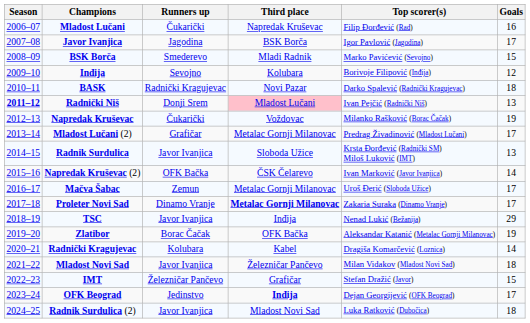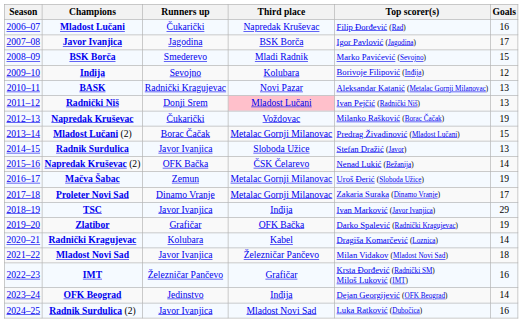 <table class="wikitable sortable" style="text-align:center">
 <tr>
 <th>Season</th>
 <th>Champions</th>
 <th>Runners up</th>
 <th>Third place</th>
 <th>Top scorer(s)</th>
 <th>Goals</th>
 </tr>
 <tr style="background:#f5faff">
 <td><a href='#'>2006–07</a></td>
 <td><strong><a href='#'>Mladost Lučani</a></strong></td>
 <td><a href='#'>Čukarički</a></td>
 <td><a href='#'>Napredak Kruševac</a></td>
 <td style="font-size: 90%; text-align:left"> <a href='#'>Filip Đorđević</a> <small>(<a href='#'>Rad</a>)</small></td>
 <td>16</td>
 </tr>
 <tr>
 <td><a href='#'>2007–08</a></td>
 <td><strong><a href='#'>Javor Ivanjica</a></strong></td>
 <td><a href='#'>Jagodina</a></td>
 <td><a href='#'>BSK Borča</a></td>
 <td style="font-size: 90%; text-align:left"> <a href='#'>Igor Pavlović</a> <small>(<a href='#'>Jagodina</a>)</small></td>
 <td>17</td>
 </tr>
 <tr style="background:#f5faff">
 <td><a href='#'>2008–09</a></td>
 <td><strong><a href='#'>BSK Borča</a></strong></td>
 <td><a href='#'>Smederevo</a></td>
 <td><a href='#'>Mladi Radnik</a></td>
 <td style="font-size: 90%; text-align:left"> <a href='#'>Marko Pavićević</a> <small>(<a href='#'>Sevojno</a>)</small></td>
 <td>15</td>
 </tr>
 <tr>
 <td><a href='#'>2009–10</a></td>
 <td><strong><a href='#'>Inđija</a></strong></td>
 <td><a href='#'>Sevojno</a></td>
 <td><a href='#'>Kolubara</a></td>
 <td style="font-size: 90%; text-align:left"> <a href='#'>Borivoje Filipović</a> <small>(<a href='#'>Inđija</a>)</small></td>
 <td>12</td>
 </tr>
 <tr style="background:#f5faff">
 <td><a href='#'>2010–11</a></td>
 <td><strong><a href='#'>BASK</a></strong></td>
 <td><a href='#'>Radnički Kragujevac</a></td>
 <td><a href='#'>Novi Pazar</a></td>
-<td style="font-size: 90%; text-align:left"> <a href='#'>Darko Spalević</a> <small>(<a href='#'>Radnički Kragujevac</a>)</small></td>
-<td>18</td>
+<td style="font-size: 90%; text-align:left"> <a href='#'>Aleksandar Katanić</a> <small>(<a href='#'>Metalac Gornji Milanovac</a>)</small></td>
+<td>13</td>
 </tr>
 <tr>
-<td><strong><a href='#'>2011–12</a></strong></td>
+<td><a href='#'>2011–12</a></td>
 <td><strong><a href='#'>Radnički Niš</a></strong></td>
 <td><a href='#'>Donji Srem</a></td>
 <td style="background: pink;"><a href='#'>Mladost Lučani</a></td>
 <td style="font-size: 90%; text-align:left"> <a href='#'>Ivan Pejčić</a> <small>(<a href='#'>Radnički Niš</a>)</small></td>
 <td>13</td>
 </tr>
 <tr style="background:#f5faff">
 <td><a href='#'>2012–13</a></td>
 <td><strong><a href='#'>Napredak Kruševac</a></strong></td>
 <td><a href='#'>Čukarički</a></td>
 <td><a href='#'>Voždovac</a></td>
 <td style="font-size: 90%; text-align:left"> <a href='#'>Milanko Rašković</a> <small>(<a href='#'>Borac Čačak</a>)</small></td>
 <td>19</td>
 </tr>
 <tr>
 <td><a href='#'>2013–14</a></td>
 <td><strong><a href='#'>Mladost Lučani</a></strong> (2)</td>
-<td><a href='#'>Grafičar</a></td>
+<td><a href='#'>Borac Čačak</a></td>
 <td><a href='#'>Metalac Gornji Milanovac</a></td>
 <td style="font-size: 90%; text-align:left"> <a href='#'>Predrag Živadinović</a> <small>(<a href='#'>Mladost Lučani</a>)</small></td>
-<td>17</td>
+<td>15</td>
 </tr>
 <tr style="background:#f5faff">
 <td><a href='#'>2014–15</a></td>
 <td><strong><a href='#'>Radnik Surdulica</a></strong></td>
 <td><a href='#'>Javor Ivanjica</a></td>
 <td><a href='#'>Sloboda Užice</a></td>
-<td style="font-size: 90%; text-align:left"> <a href='#'>Krsta Đorđević</a> <small>(<a href='#'>Radnički SM</a>)</small> <br> <a href='#'>Miloš Luković</a> <small>(<a href='#'>IMT</a>)</small></td>
+<td style="font-size: 90%; text-align:left"> <a href='#'>Stefan Dražić</a> <small>(<a href='#'>Javor</a>)</small></td>
 <td>13</td>
 </tr>
 <tr>
 <td><a href='#'>2015–16</a></td>
 <td><strong><a href='#'>Napredak Kruševac</a></strong> (2)</td>
 <td><a href='#'>OFK Bačka</a></td>
 <td><a href='#'>ČSK Čelarevo</a></td>
-<td style="font-size: 90%; text-align:left"> <a href='#'>Ivan Marković</a> <small>(<a href='#'>Javor Ivanjica</a>)</small></td>
+<td style="font-size: 90%; text-align:left"> <a href='#'>Nenad Lukić</a> <small>(<a href='#'>Bežanija</a>)</small></td>
 <td>14</td>
 </tr>
 <tr style="background:#f5faff">
 <td><a href='#'>2016–17</a></td>
 <td><strong><a href='#'>Mačva Šabac</a></strong></td>
 <td><a href='#'>Zemun</a></td>
 <td><a href='#'>Metalac Gornji Milanovac</a></td>
 <td style="font-size: 90%; text-align:left"> <a href='#'>Uroš Đerić</a> <small>(<a href='#'>Sloboda Užice</a>)</small></td>
-<td>17</td>
+<td>19</td>
 </tr>
 <tr>
 <td><a href='#'>2017–18</a></td>
 <td><strong><a href='#'>Proleter Novi Sad</a></strong></td>
 <td><a href='#'>Dinamo Vranje</a></td>
-<td><strong><a href='#'>Metalac Gornji Milanovac</a></strong></td>
+<td><a href='#'>Metalac Gornji Milanovac</a></td>
 <td style="font-size: 90%; text-align:left"> <a href='#'>Zakaria Suraka</a> <small>(<a href='#'>Dinamo Vranje</a>)</small></td>
 <td>17</td>
 </tr>
 <tr style="background:#f5faff">
 <td><a href='#'>2018–19</a></td>
 <td><strong><a href='#'>TSC</a></strong></td>
 <td><a href='#'>Javor Ivanjica</a></td>
 <td><a href='#'>Inđija</a></td>
-<td style="font-size: 90%; text-align:left"> <a href='#'>Nenad Lukić</a> <small>(<a href='#'>Bežanija</a>)</small></td>
+<td style="font-size: 90%; text-align:left"> <a href='#'>Ivan Marković</a> <small>(<a href='#'>Javor Ivanjica</a>)</small></td>
 <td>29</td>
 </tr>
 <tr>
 <td><a href='#'>2019–20</a></td>
 <td><strong><a href='#'>Zlatibor</a></strong></td>
-<td><a href='#'>Borac Čačak</a></td>
+<td><a href='#'>Grafičar</a></td>
 <td><a href='#'>OFK Bačka</a></td>
-<td style="font-size: 90%; text-align:left"> <a href='#'>Aleksandar Katanić</a> <small>(<a href='#'>Metalac Gornji Milanovac</a>)</small></td>
+<td style="font-size: 90%; text-align:left"> <a href='#'>Darko Spalević</a> <small>(<a href='#'>Radnički Kragujevac</a>)</small></td>
 <td>19</td>
 </tr>
 <tr style="background:#f5faff">
 <td><a href='#'>2020–21</a></td>
 <td><strong><a href='#'>Radnički Kragujevac</a></strong></td>
 <td><a href='#'>Kolubara</a></td>
 <td><a href='#'>Kabel</a></td>
 <td style="font-size: 90%; text-align:left"> <a href='#'>Dragiša Komarčević</a> <small>(<a href='#'>Loznica</a>)</small></td>
 <td>14</td>
 </tr>
 <tr>
 <td><a href='#'>2021–22</a></td>
 <td><strong><a href='#'>Mladost Novi Sad</a></strong></td>
 <td><a href='#'>Javor Ivanjica</a></td>
 <td><a href='#'>Železničar Pančevo</a></td>
 <td style="font-size: 90%; text-align:left"> <a href='#'>Milan Vidakov</a> <small>(<a href='#'>Mladost Novi Sad</a>)</small></td>
 <td>18</td>
 </tr>
 <tr style="background:#f5faff">
 <td><a href='#'>2022–23</a></td>
 <td><strong><a href='#'>IMT</a></strong></td>
 <td><a href='#'>Železničar Pančevo</a></td>
 <td><a href='#'>Grafičar</a></td>
-<td style="font-size: 90%; text-align:left"> <a href='#'>Stefan Dražić</a> <small>(<a href='#'>Javor</a>)</small></td>
-<td>15</td>
+<td style="font-size: 90%; text-align:left"> <a href='#'>Krsta Đorđević</a> <small>(<a href='#'>Radnički SM</a>)</small> <br> <a href='#'>Miloš Luković</a> <small>(<a href='#'>IMT</a>)</small></td>
+<td>16</td>
 </tr>
 <tr>
 <td><a href='#'>2023–24</a></td>
 <td><strong><a href='#'>OFK Beograd</a></strong></td>
 <td><a href='#'>Jedinstvo</a></td>
-<td><strong><a href='#'>Inđija</a></strong></td>
+<td><a href='#'>Inđija</a></td>
 <td style="font-size: 90%; text-align:left"> <a href='#'>Dejan Georgijević</a> <small>(<a href='#'>OFK Beograd</a>)</small></td>
-<td>17</td>
+<td>14</td>
 </tr>
 <tr style="background:#f5faff">
 <td><a href='#'>2024–25</a></td>
 <td><strong><a href='#'>Radnik Surdulica</a></strong> (2)</td>
 <td><a href='#'>Javor Ivanjica</a></td>
 <td><a href='#'>Mladost Novi Sad</a></td>
 <td style="font-size: 90%; text-align:left"> <a href='#'>Luka Ratković</a> <small>(<a href='#'>Dubočica</a>)</small></td>
-<td>18</td>
+<td>16</td>
 </tr>
 </table>
